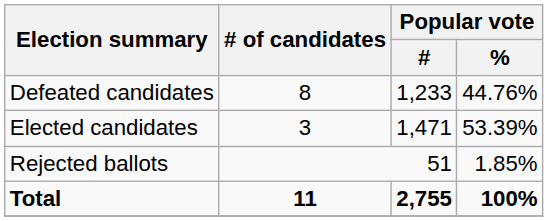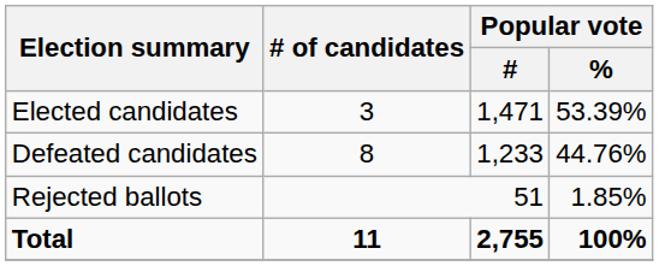 <table class="wikitable">
 <tr>
 <th rowspan="2">Election summary</th>
 <th rowspan="2"># of candidates</th>
 <th colspan="2">Popular vote</th>
 </tr>
 <tr>
 <th>#</th>
 <th>%</th>
 </tr>
 <tr>
+<td>Elected candidates</td>
+<td align="center">3</td>
+<td align="right">1,471</td>
+<td align="right">53.39%</td>
+</tr>
+<tr>
 <td>Defeated candidates</td>
 <td align="center">8</td>
 <td align="right">1,233</td>
 <td align="right">44.76%</td>
-</tr>
-<tr>
-<td>Elected candidates</td>
-<td align="center">3</td>
-<td align="right">1,471</td>
-<td align="right">53.39%</td>
 </tr>
 <tr>
 <td>Rejected ballots</td>
 <td align="right" colspan=2>51</td>
 <td align="right">1.85%</td>
 </tr>
 <tr>
 <td><strong>Total</strong></td>
 <td align="center"><strong>11</strong></td>
 <td align="right"><strong>2,755</strong></td>
 <td align="right"><strong>100%</strong></td>
 </tr>
 <tr>
 </tr>
 </table>
